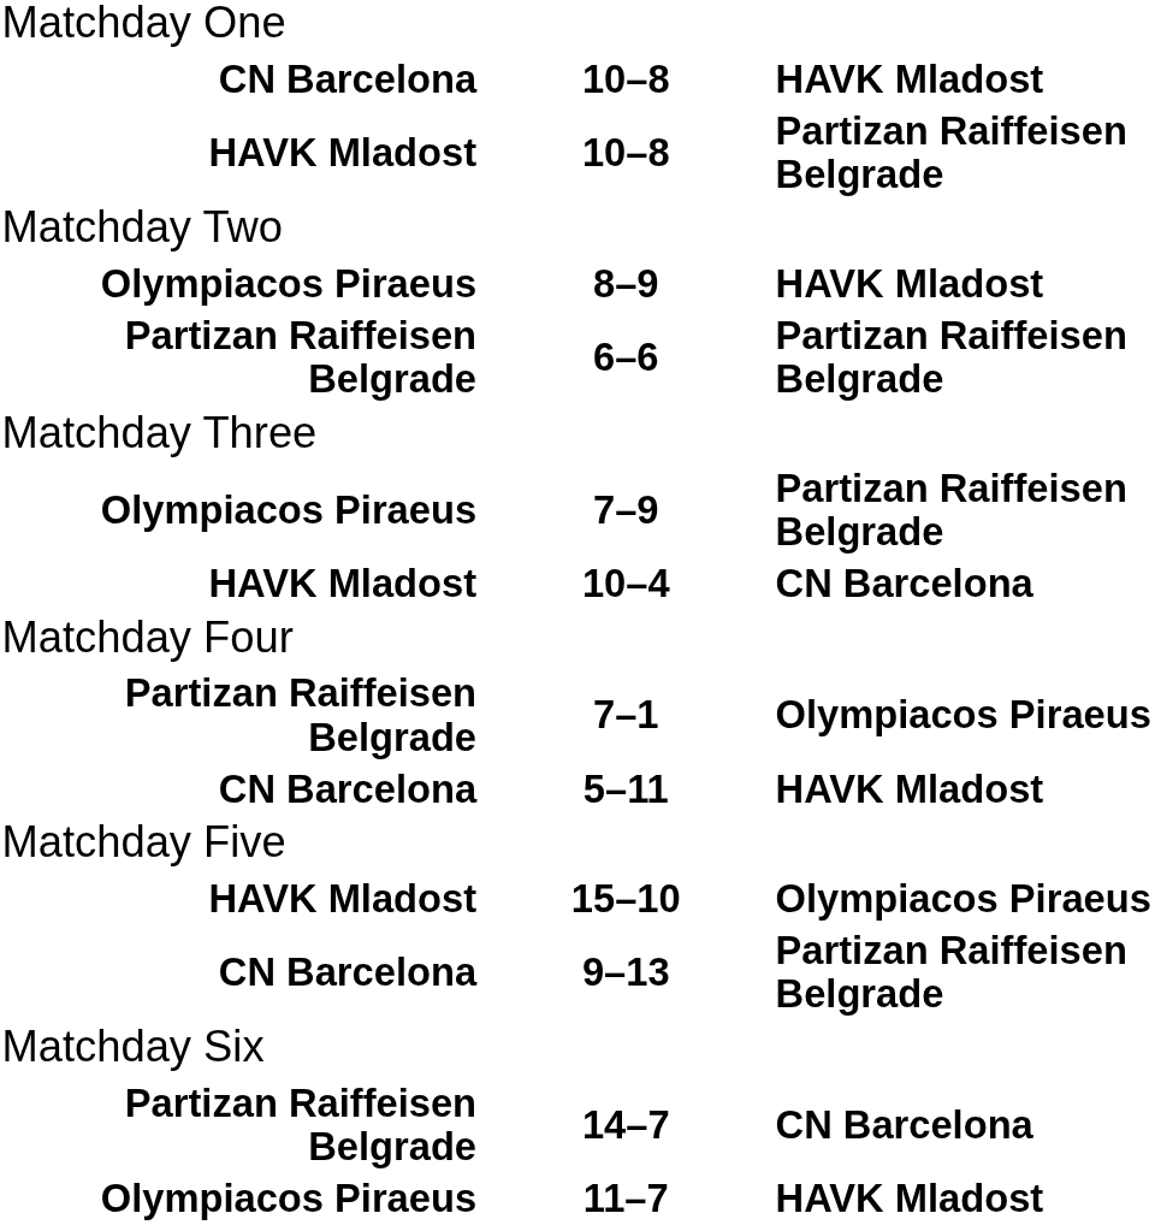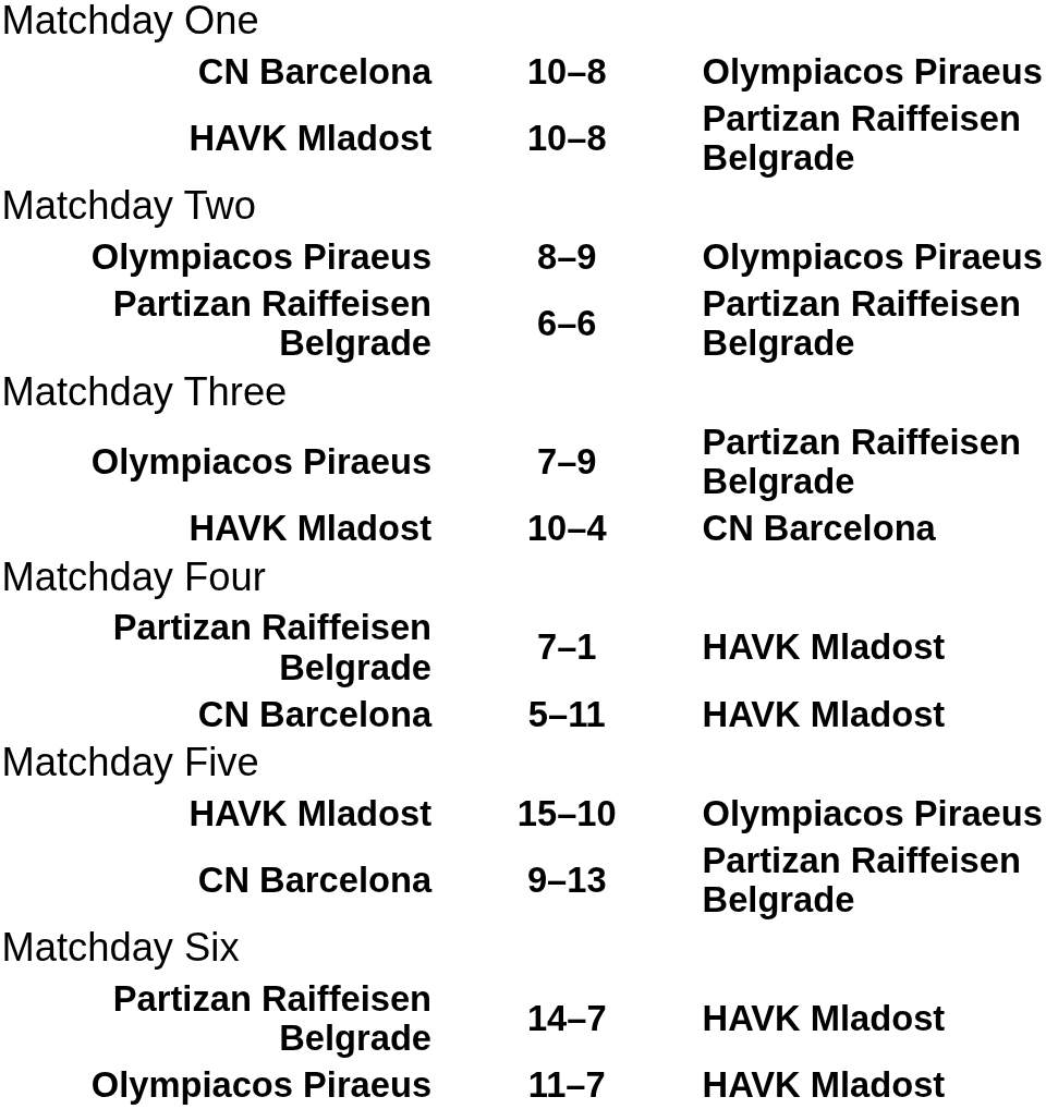 <table width=100% cellspacing=1>
 <tr>
 <th width=20%></th>
 <th width=12%></th>
 <th width=20%></th>
 <th></th>
 </tr>
 <tr>
 <td>Matchday One</td>
 </tr>
 <tr style=font-size:90%>
 <td align=right><strong>CN Barcelona</strong></td>
 <td align=center><strong>10–8</strong></td>
-<td><strong>HAVK Mladost</strong></td>
+<td><strong>Olympiacos Piraeus</strong></td>
 </tr>
 <tr style=font-size:90%>
 <td align=right><strong>HAVK Mladost</strong></td>
 <td align=center><strong>10–8</strong></td>
 <td><strong>Partizan Raiffeisen Belgrade</strong></td>
 </tr>
 <tr>
 <td>Matchday Two</td>
 </tr>
 <tr style=font-size:90%>
 <td align=right><strong>Olympiacos Piraeus</strong></td>
 <td align=center><strong>8–9</strong></td>
-<td><strong>HAVK Mladost</strong></td>
+<td><strong>Olympiacos Piraeus</strong></td>
 </tr>
 <tr style=font-size:90%>
 <td align=right><strong>Partizan Raiffeisen Belgrade</strong></td>
 <td align=center><strong>6–6</strong></td>
 <td><strong>Partizan Raiffeisen Belgrade</strong></td>
 </tr>
 <tr>
 <td>Matchday Three</td>
 </tr>
 <tr style=font-size:90%>
 <td align=right><strong>Olympiacos Piraeus</strong></td>
 <td align=center><strong>7–9</strong></td>
 <td><strong>Partizan Raiffeisen Belgrade</strong></td>
 </tr>
 <tr style=font-size:90%>
 <td align=right><strong>HAVK Mladost</strong></td>
 <td align=center><strong>10–4</strong></td>
 <td><strong>CN Barcelona</strong></td>
 </tr>
 <tr>
 <td>Matchday Four</td>
 </tr>
 <tr style=font-size:90%>
 <td align=right><strong>Partizan Raiffeisen Belgrade</strong></td>
 <td align=center><strong>7–1</strong></td>
-<td><strong>Olympiacos Piraeus</strong></td>
+<td><strong>HAVK Mladost</strong></td>
 </tr>
 <tr style=font-size:90%>
 <td align=right><strong>CN Barcelona</strong></td>
 <td align=center><strong>5–11</strong></td>
 <td><strong>HAVK Mladost</strong></td>
 </tr>
 <tr>
 <td>Matchday Five</td>
 </tr>
 <tr style=font-size:90%>
 <td align=right><strong>HAVK Mladost</strong></td>
 <td align=center><strong>15–10</strong></td>
 <td><strong>Olympiacos Piraeus</strong></td>
 </tr>
 <tr style=font-size:90%>
 <td align=right><strong>CN Barcelona</strong></td>
 <td align=center><strong>9–13</strong></td>
 <td><strong>Partizan Raiffeisen Belgrade</strong></td>
 </tr>
 <tr>
 <td>Matchday Six</td>
 </tr>
 <tr style=font-size:90%>
 <td align=right><strong>Partizan Raiffeisen Belgrade</strong></td>
 <td align=center><strong>14–7</strong></td>
-<td><strong>CN Barcelona</strong></td>
+<td><strong>HAVK Mladost</strong></td>
 </tr>
 <tr style=font-size:90%>
 <td align=right><strong>Olympiacos Piraeus</strong></td>
 <td align=center><strong>11–7</strong></td>
 <td><strong>HAVK Mladost</strong></td>
 </tr>
 </table>
